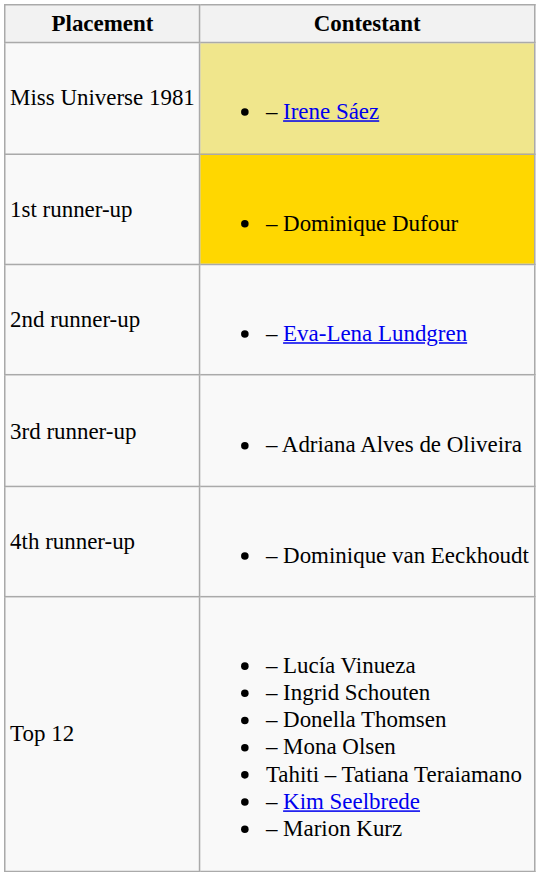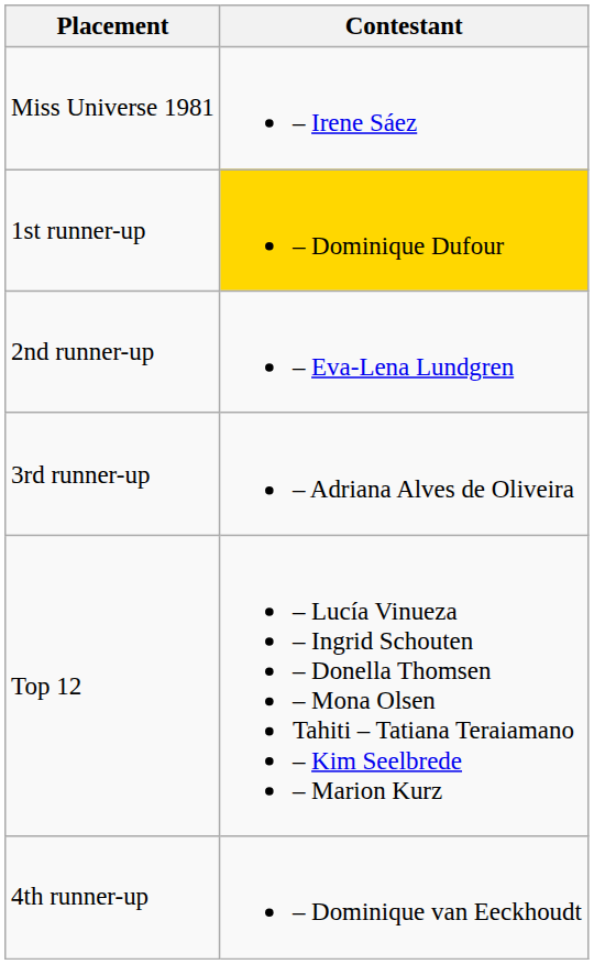 <table class="wikitable sortable" style="font-size:95%;">
 <tr>
 <th>Placement</th>
 <th>Contestant</th>
 </tr>
 <tr>
 <td>Miss Universe 1981</td>
-<td style="background: khaki;"><br><ul><li> – <a href='#'>Irene Sáez</a></li></ul></td>
+<td><br><ul><li> – <a href='#'>Irene Sáez</a></li></ul></td>
 </tr>
 <tr>
 <td>1st runner-up</td>
 <td style="background: gold;"><br><ul><li> – Dominique Dufour</li></ul></td>
 </tr>
 <tr>
 <td>2nd runner-up</td>
 <td><br><ul><li> – <a href='#'>Eva-Lena Lundgren</a></li></ul></td>
 </tr>
 <tr>
 <td>3rd runner-up</td>
 <td><br><ul><li> – Adriana Alves de Oliveira</li></ul></td>
 </tr>
 <tr>
+<td>Top 12</td>
+<td><br><ul><li> – Lucía Vinueza</li><li> – Ingrid Schouten</li><li> – Donella Thomsen</li><li> – Mona Olsen</li><li> Tahiti – Tatiana Teraiamano</li><li> – <a href='#'>Kim Seelbrede</a></li><li> – Marion Kurz</li></ul></td>
+</tr>
+<tr>
 <td>4th runner-up</td>
 <td><br><ul><li> – Dominique van Eeckhoudt</li></ul></td>
 </tr>
-<tr>
-<td>Top 12</td>
-<td><br><ul><li> – Lucía Vinueza</li><li> – Ingrid Schouten</li><li> – Donella Thomsen</li><li> – Mona Olsen</li><li> Tahiti – Tatiana Teraiamano</li><li> – <a href='#'>Kim Seelbrede</a></li><li> – Marion Kurz</li></ul></td>
-</tr>
 </table>
